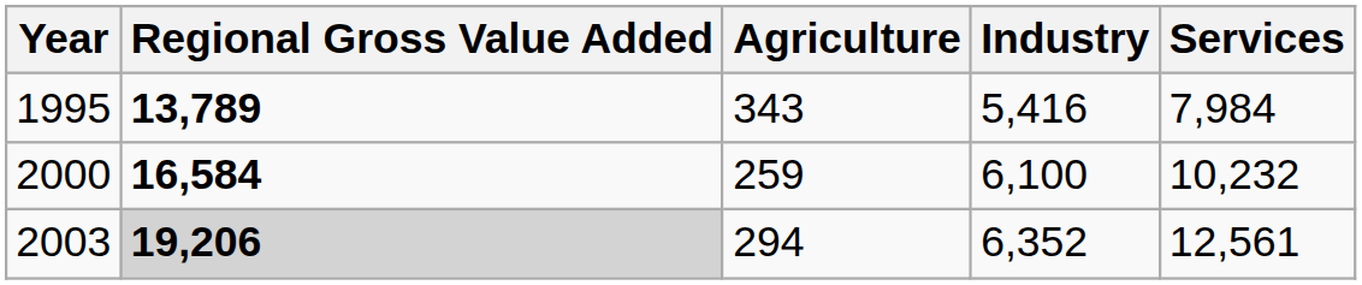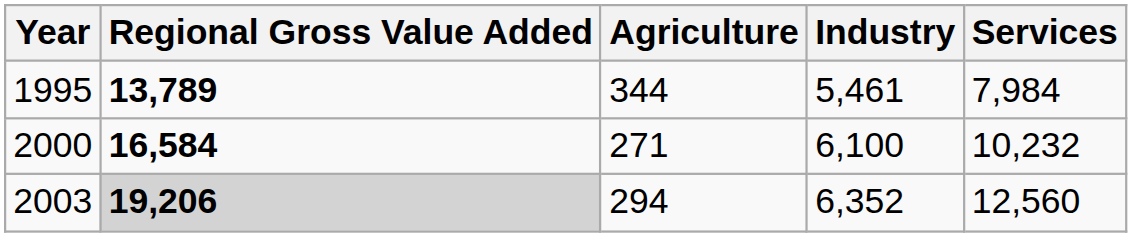 <table class="wikitable">
 <tr>
 <th>Year</th>
 <th>Regional Gross Value Added </th>
 <th>Agriculture </th>
 <th>Industry </th>
 <th>Services </th>
 </tr>
 <tr>
 <td>1995</td>
 <td><strong>13,789</strong></td>
-<td>343</td>
-<td>5,416</td>
+<td>344</td>
+<td>5,461</td>
 <td>7,984</td>
 </tr>
 <tr>
 <td>2000</td>
 <td><strong>16,584</strong></td>
-<td>259</td>
+<td>271</td>
 <td>6,100</td>
 <td>10,232</td>
 </tr>
 <tr>
 <td>2003</td>
 <td style="background: lightgrey;"><strong>19,206</strong></td>
 <td>294</td>
 <td>6,352</td>
-<td>12,561</td>
+<td>12,560</td>
 </tr>
 </table>
